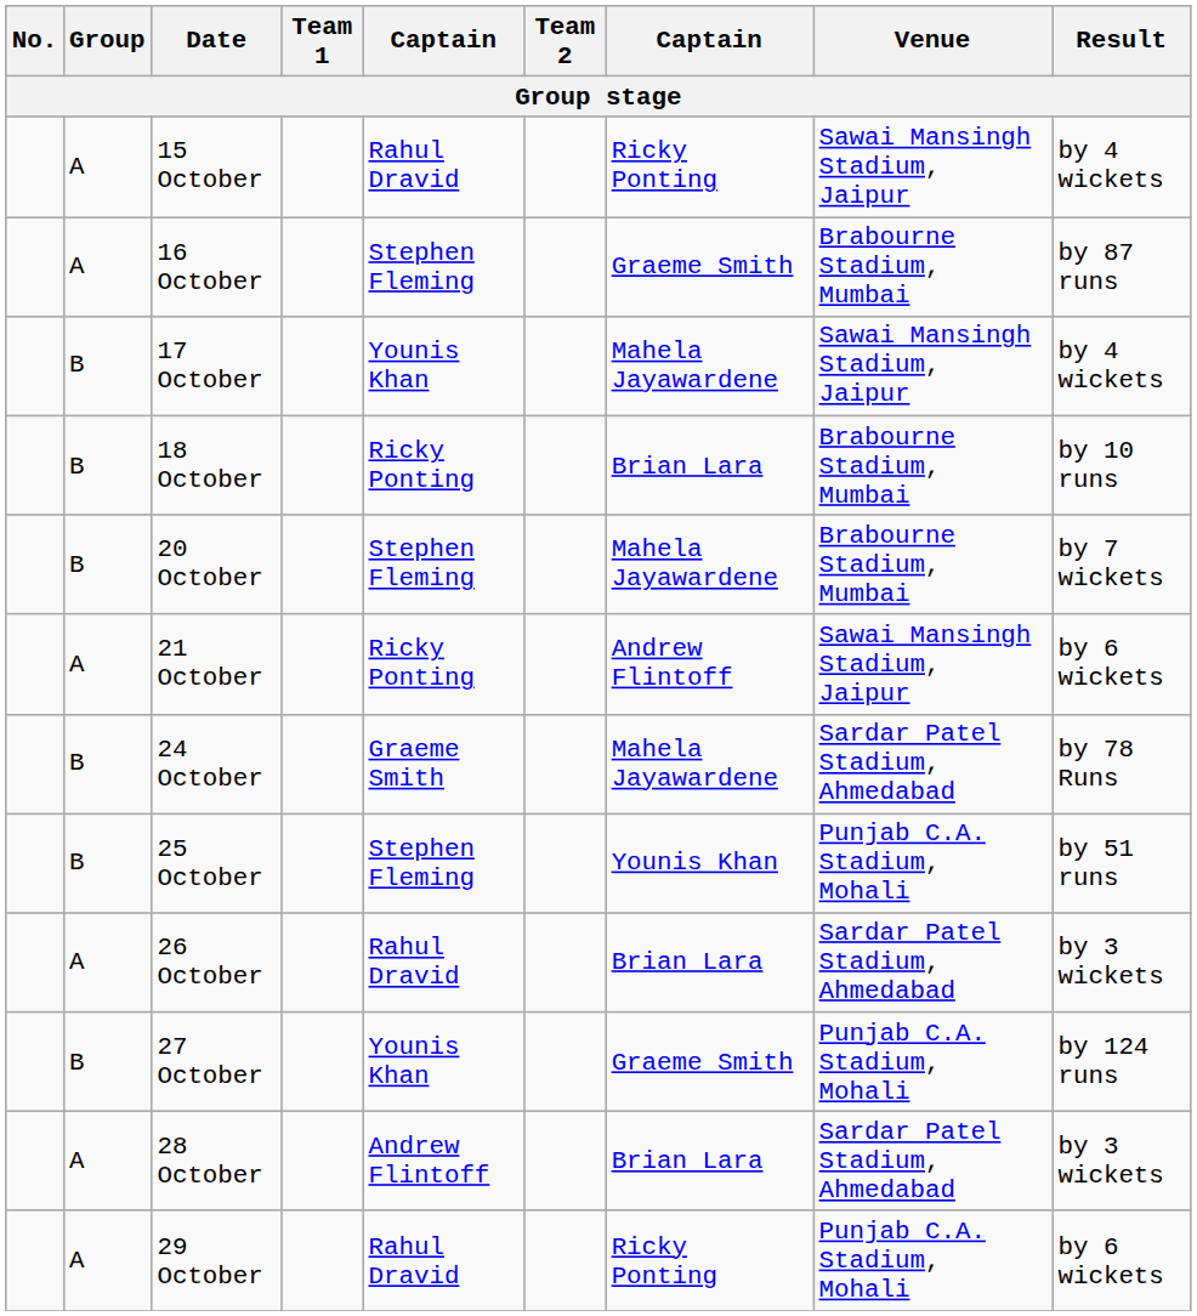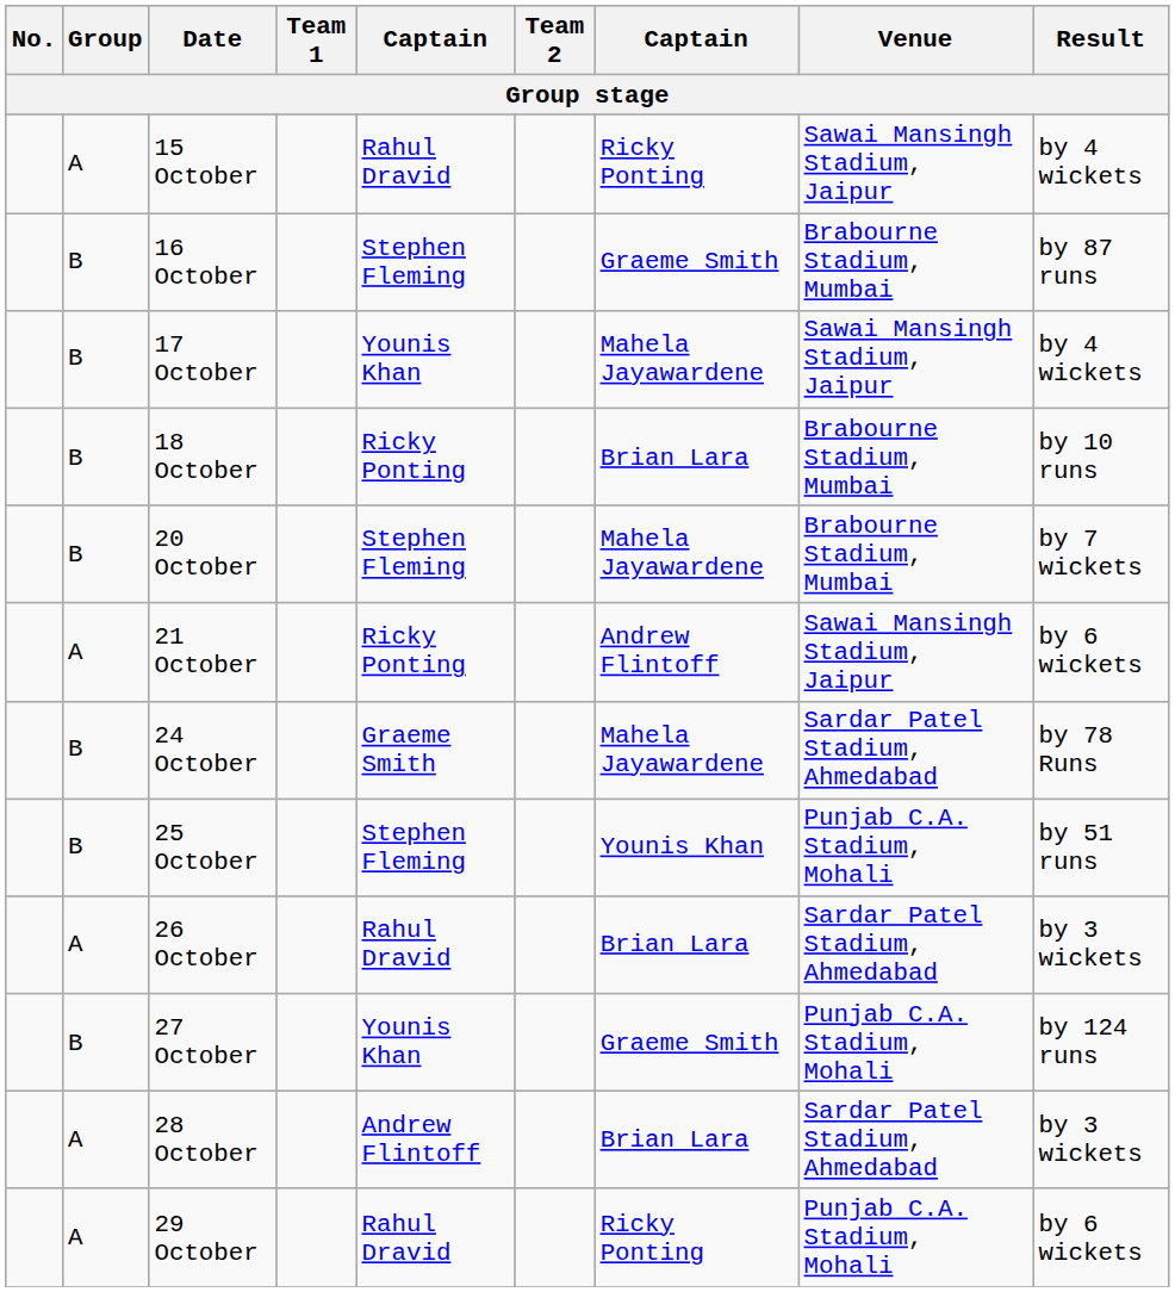 <table class="wikitable">
 <tr>
 <th>No.</th>
 <th>Group</th>
 <th>Date</th>
 <th>Team 1</th>
 <th>Captain</th>
 <th>Team 2</th>
 <th>Captain</th>
 <th>Venue</th>
 <th>Result</th>
 </tr>
 <tr>
 <th colspan="9">Group stage</th>
 </tr>
 <tr>
 <td></td>
 <td>A</td>
 <td>15 October</td>
 <td></td>
 <td><a href='#'>Rahul Dravid</a></td>
 <td></td>
 <td><a href='#'>Ricky Ponting</a></td>
 <td><a href='#'>Sawai Mansingh Stadium</a>, <a href='#'>Jaipur</a></td>
 <td> by 4 wickets</td>
 </tr>
 <tr>
 <td></td>
-<td>A</td>
+<td>B</td>
 <td>16 October</td>
 <td></td>
 <td><a href='#'>Stephen Fleming</a></td>
 <td></td>
 <td><a href='#'>Graeme Smith</a></td>
 <td><a href='#'>Brabourne Stadium</a>, <a href='#'>Mumbai</a></td>
 <td> by 87 runs</td>
 </tr>
 <tr>
 <td></td>
 <td>B</td>
 <td>17 October</td>
 <td></td>
 <td><a href='#'>Younis Khan</a></td>
 <td></td>
 <td><a href='#'>Mahela Jayawardene</a></td>
 <td><a href='#'>Sawai Mansingh Stadium</a>, <a href='#'>Jaipur</a></td>
 <td> by 4 wickets</td>
 </tr>
 <tr>
 <td></td>
 <td>B</td>
 <td>18 October</td>
 <td></td>
 <td><a href='#'>Ricky Ponting</a></td>
 <td></td>
 <td><a href='#'>Brian Lara</a></td>
 <td><a href='#'>Brabourne Stadium</a>, <a href='#'>Mumbai</a></td>
 <td> by 10 runs</td>
 </tr>
 <tr>
 <td></td>
 <td>B</td>
 <td>20 October</td>
 <td></td>
 <td><a href='#'>Stephen Fleming</a></td>
 <td></td>
 <td><a href='#'>Mahela Jayawardene</a></td>
 <td><a href='#'>Brabourne Stadium</a>, <a href='#'>Mumbai</a></td>
 <td> by 7 wickets</td>
 </tr>
 <tr>
 <td></td>
 <td>A</td>
 <td>21 October</td>
 <td></td>
 <td><a href='#'>Ricky Ponting</a></td>
 <td></td>
 <td><a href='#'>Andrew Flintoff</a></td>
 <td><a href='#'>Sawai Mansingh Stadium</a>, <a href='#'>Jaipur</a></td>
 <td> by 6 wickets</td>
 </tr>
 <tr>
 <td></td>
 <td>B</td>
 <td>24 October</td>
 <td></td>
 <td><a href='#'>Graeme Smith</a></td>
 <td></td>
 <td><a href='#'>Mahela Jayawardene</a></td>
 <td><a href='#'>Sardar Patel Stadium</a>, <a href='#'>Ahmedabad</a></td>
 <td> by 78 Runs</td>
 </tr>
 <tr>
 <td></td>
 <td>B</td>
 <td>25 October</td>
 <td></td>
 <td><a href='#'>Stephen Fleming</a></td>
 <td></td>
 <td><a href='#'>Younis Khan</a></td>
 <td><a href='#'>Punjab C.A. Stadium</a>, <a href='#'>Mohali</a></td>
 <td> by 51 runs</td>
 </tr>
 <tr>
 <td></td>
 <td>A</td>
 <td>26 October</td>
 <td></td>
 <td><a href='#'>Rahul Dravid</a></td>
 <td></td>
 <td><a href='#'>Brian Lara</a></td>
 <td><a href='#'>Sardar Patel Stadium</a>, <a href='#'>Ahmedabad</a></td>
 <td> by 3 wickets</td>
 </tr>
 <tr>
 <td></td>
 <td>B</td>
 <td>27 October</td>
 <td></td>
 <td><a href='#'>Younis Khan</a></td>
 <td></td>
 <td><a href='#'>Graeme Smith</a></td>
 <td><a href='#'>Punjab C.A. Stadium</a>, <a href='#'>Mohali</a></td>
 <td> by 124 runs</td>
 </tr>
 <tr>
 <td></td>
 <td>A</td>
 <td>28 October</td>
 <td></td>
 <td><a href='#'>Andrew Flintoff</a></td>
 <td></td>
 <td><a href='#'>Brian Lara</a></td>
 <td><a href='#'>Sardar Patel Stadium</a>, <a href='#'>Ahmedabad</a></td>
 <td> by 3 wickets</td>
 </tr>
 <tr>
 <td></td>
 <td>A</td>
 <td>29 October</td>
 <td></td>
 <td><a href='#'>Rahul Dravid</a></td>
 <td></td>
 <td><a href='#'>Ricky Ponting</a></td>
 <td><a href='#'>Punjab C.A. Stadium</a>, <a href='#'>Mohali</a></td>
 <td> by 6 wickets</td>
 </tr>
 </table>
